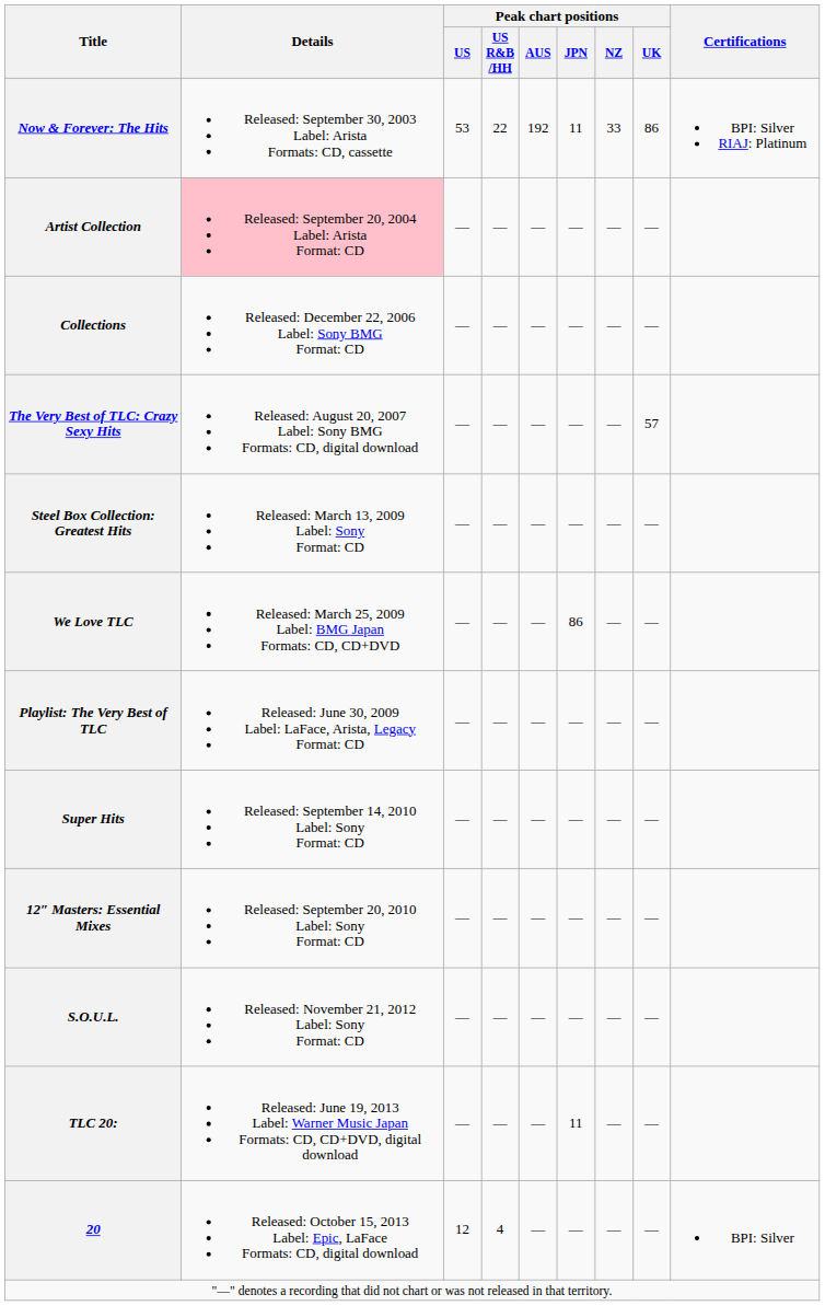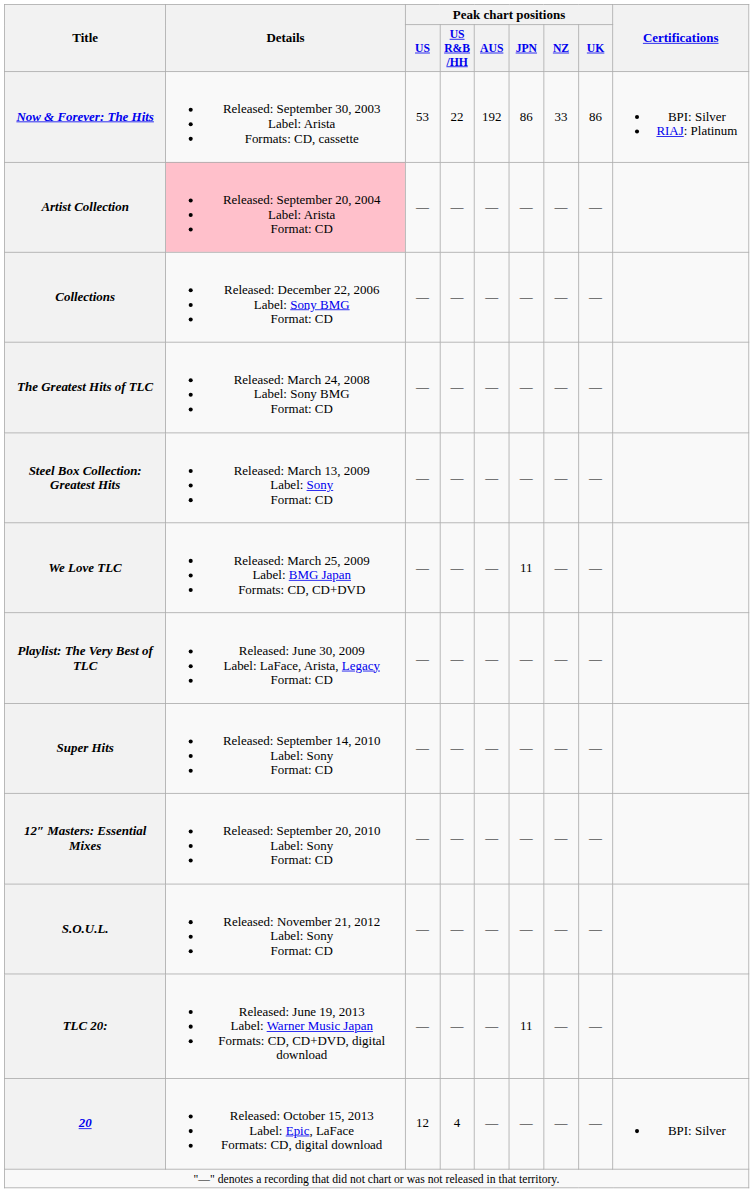 <table class="wikitable plainrowheaders" style="text-align:center;">
 <tr>
 <th scope="col" rowspan="2" style="width:12em;">Title</th>
 <th scope="col" rowspan="2" style="width:18em;">Details</th>
 <th scope="col" colspan="6">Peak chart positions</th>
 <th scope="col" rowspan="2" style="width:10em;"><a href='#'>Certifications</a></th>
 </tr>
 <tr>
 <th scope="col" style="width:2.5em;font-size:90%;"><a href='#'>US</a><br></th>
 <th scope="col" style="width:2.5em;font-size:90%;"><a href='#'>US<br>R&B<br>/HH</a><br></th>
 <th scope="col" style="width:2.5em;font-size:90%;"><a href='#'>AUS</a><br></th>
 <th scope="col" style="width:2.5em;font-size:90%;"><a href='#'>JPN</a><br></th>
 <th scope="col" style="width:2.5em;font-size:90%;"><a href='#'>NZ</a><br></th>
 <th scope="col" style="width:2.5em;font-size:90%;"><a href='#'>UK</a><br></th>
 </tr>
 <tr>
 <th scope="row"><em><a href='#'>Now & Forever: The Hits</a></em></th>
 <td><br><ul><li>Released: September 30, 2003</li><li>Label: Arista</li><li>Formats: CD, cassette</li></ul></td>
 <td>53</td>
 <td>22</td>
 <td>192</td>
-<td>11</td>
+<td>86</td>
 <td>33</td>
 <td>86</td>
 <td><br><ul><li>BPI: Silver</li><li><a href='#'>RIAJ</a>: Platinum</li></ul></td>
 </tr>
 <tr>
 <th scope="row"><em>Artist Collection</em></th>
 <td style="background: pink;"><br><ul><li>Released: September 20, 2004</li><li>Label: Arista</li><li>Format: CD</li></ul></td>
 <td>—</td>
 <td>—</td>
 <td>—</td>
 <td>—</td>
 <td>—</td>
 <td>—</td>
 <td></td>
 </tr>
 <tr>
 <th scope="row"><em>Collections</em></th>
 <td><br><ul><li>Released: December 22, 2006</li><li>Label: <a href='#'>Sony BMG</a></li><li>Format: CD</li></ul></td>
 <td>—</td>
 <td>—</td>
 <td>—</td>
 <td>—</td>
 <td>—</td>
 <td>—</td>
 <td></td>
 </tr>
 <tr>
-<th scope="row"><em><a href='#'>The Very Best of TLC: Crazy Sexy Hits</a></em></th>
-<td><br><ul><li>Released: August 20, 2007 </li><li>Label: Sony BMG</li><li>Formats: CD, digital download</li></ul></td>
+<th scope="row"><em>The Greatest Hits of TLC</em></th>
+<td><br><ul><li>Released: March 24, 2008</li><li>Label: Sony BMG</li><li>Format: CD</li></ul></td>
 <td>—</td>
 <td>—</td>
 <td>—</td>
 <td>—</td>
 <td>—</td>
-<td>57</td>
+<td>—</td>
 <td></td>
 </tr>
 <tr>
 <th scope="row"><em>Steel Box Collection: Greatest Hits</em></th>
 <td><br><ul><li>Released: March 13, 2009</li><li>Label: <a href='#'>Sony</a></li><li>Format: CD</li></ul></td>
 <td>—</td>
 <td>—</td>
 <td>—</td>
 <td>—</td>
 <td>—</td>
 <td>—</td>
 <td></td>
 </tr>
 <tr>
 <th scope="row"><em>We Love TLC</em></th>
 <td><br><ul><li>Released: March 25, 2009 </li><li>Label: <a href='#'>BMG Japan</a></li><li>Formats: CD, CD+DVD</li></ul></td>
 <td>—</td>
 <td>—</td>
 <td>—</td>
-<td>86</td>
+<td>11</td>
 <td>—</td>
 <td>—</td>
 <td></td>
 </tr>
 <tr>
 <th scope="row"><em>Playlist: The Very Best of TLC</em></th>
 <td><br><ul><li>Released: June 30, 2009</li><li>Label: LaFace, Arista, <a href='#'>Legacy</a></li><li>Format: CD</li></ul></td>
 <td>—</td>
 <td>—</td>
 <td>—</td>
 <td>—</td>
 <td>—</td>
 <td>—</td>
 <td></td>
 </tr>
 <tr>
 <th scope="row"><em>Super Hits</em></th>
 <td><br><ul><li>Released: September 14, 2010</li><li>Label: Sony</li><li>Format: CD</li></ul></td>
 <td>—</td>
 <td>—</td>
 <td>—</td>
 <td>—</td>
 <td>—</td>
 <td>—</td>
 <td></td>
 </tr>
 <tr>
 <th scope="row"><em>12″ Masters: Essential Mixes</em></th>
 <td><br><ul><li>Released: September 20, 2010</li><li>Label: Sony</li><li>Format: CD</li></ul></td>
 <td>—</td>
 <td>—</td>
 <td>—</td>
 <td>—</td>
 <td>—</td>
 <td>—</td>
 <td></td>
 </tr>
 <tr>
 <th scope="row"><em>S.O.U.L.</em></th>
 <td><br><ul><li>Released: November 21, 2012</li><li>Label: Sony</li><li>Format: CD</li></ul></td>
 <td>—</td>
 <td>—</td>
 <td>—</td>
 <td>—</td>
 <td>—</td>
 <td>—</td>
 <td></td>
 </tr>
 <tr>
 <th scope="row"><em>TLC 20: </em></th>
 <td><br><ul><li>Released: June 19, 2013 </li><li>Label: <a href='#'>Warner Music Japan</a></li><li>Formats: CD, CD+DVD, digital download</li></ul></td>
 <td>—</td>
 <td>—</td>
 <td>—</td>
 <td>11</td>
 <td>—</td>
 <td>—</td>
 <td></td>
 </tr>
 <tr>
 <th scope="row"><em><a href='#'>20</a></em></th>
 <td><br><ul><li>Released: October 15, 2013</li><li>Label: <a href='#'>Epic</a>, LaFace</li><li>Formats: CD, digital download</li></ul></td>
 <td>12</td>
 <td>4</td>
 <td>—</td>
 <td>—</td>
 <td>—</td>
 <td>—</td>
 <td><br><ul><li>BPI: Silver</li></ul></td>
 </tr>
 <tr>
 <td colspan="9" style="font-size:90%">"—" denotes a recording that did not chart or was not released in that territory.</td>
 </tr>
 </table>
